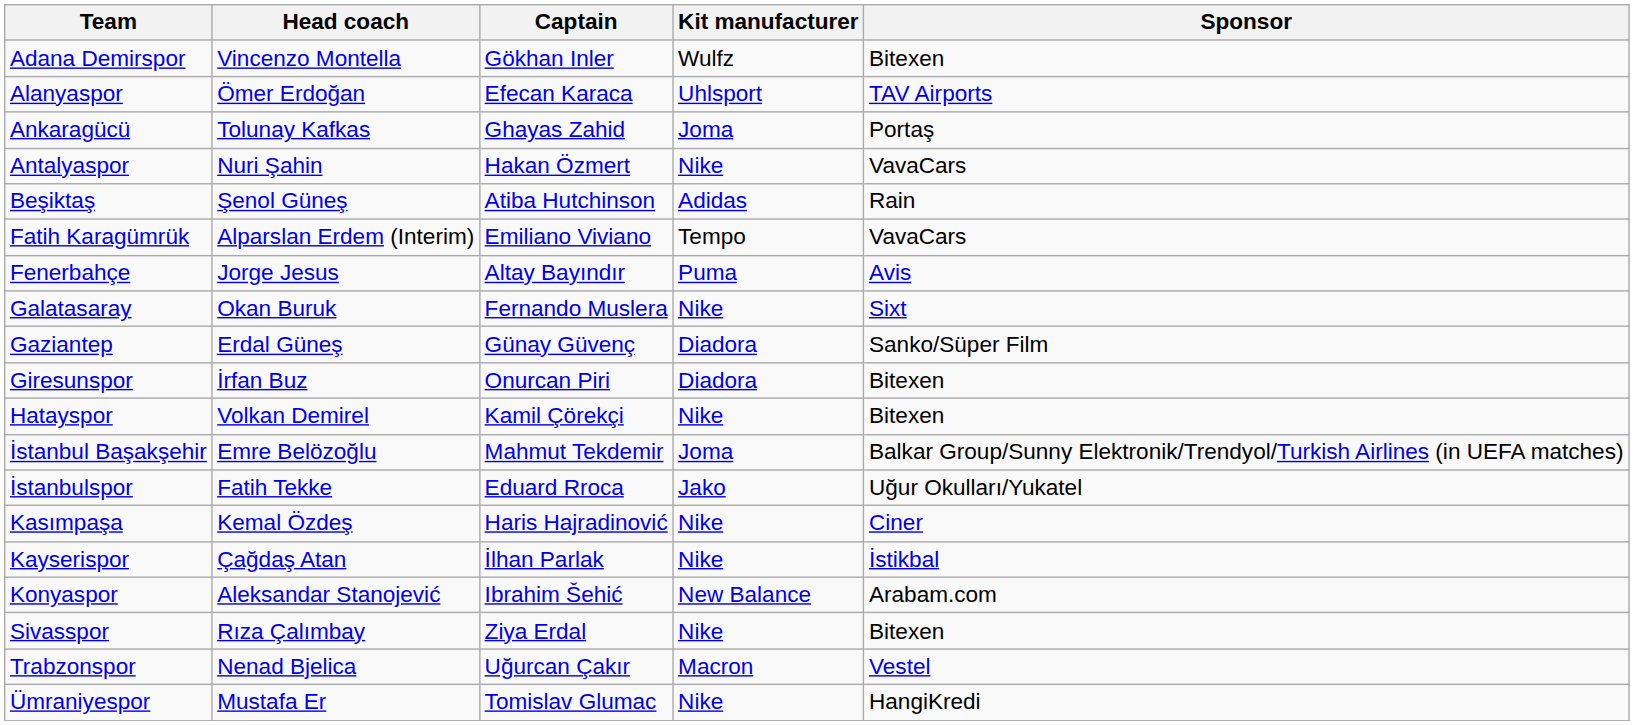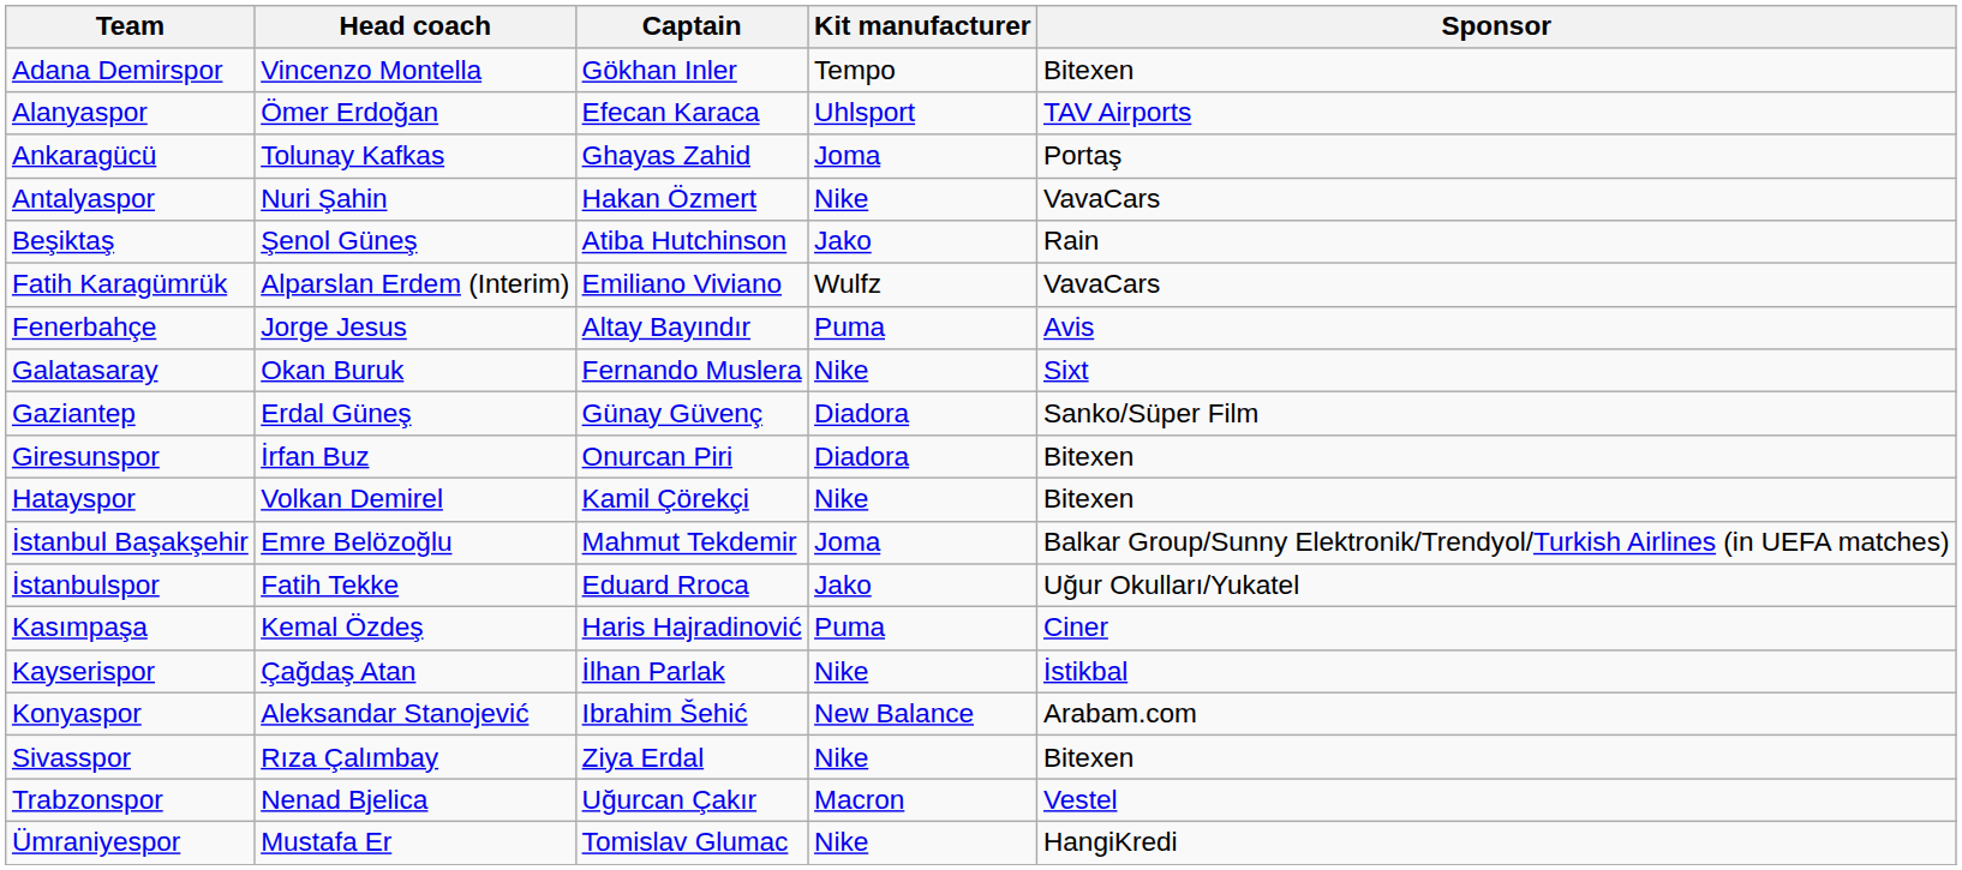 <table class="wikitable sortable" style="text-align: left;">
 <tr>
 <th>Team</th>
 <th>Head coach</th>
 <th>Captain</th>
 <th>Kit manufacturer</th>
 <th>Sponsor</th>
 </tr>
 <tr>
 <td><a href='#'>Adana Demirspor</a></td>
 <td> <a href='#'>Vincenzo Montella</a></td>
 <td> <a href='#'>Gökhan Inler</a></td>
-<td>Wulfz</td>
+<td>Tempo</td>
 <td>Bitexen</td>
 </tr>
 <tr>
 <td><a href='#'>Alanyaspor</a></td>
 <td> <a href='#'>Ömer Erdoğan</a></td>
 <td> <a href='#'>Efecan Karaca</a></td>
 <td><a href='#'>Uhlsport</a></td>
 <td><a href='#'>TAV Airports</a></td>
 </tr>
 <tr>
 <td><a href='#'>Ankaragücü</a></td>
 <td> <a href='#'>Tolunay Kafkas</a></td>
 <td> <a href='#'>Ghayas Zahid</a></td>
 <td><a href='#'>Joma</a></td>
 <td>Portaş</td>
 </tr>
 <tr>
 <td><a href='#'>Antalyaspor</a></td>
 <td> <a href='#'>Nuri Şahin</a></td>
 <td> <a href='#'>Hakan Özmert</a></td>
 <td><a href='#'>Nike</a></td>
 <td>VavaCars</td>
 </tr>
 <tr>
 <td><a href='#'>Beşiktaş</a></td>
 <td> <a href='#'>Şenol Güneş</a></td>
 <td> <a href='#'>Atiba Hutchinson</a></td>
-<td><a href='#'>Adidas</a></td>
+<td><a href='#'>Jako</a></td>
 <td>Rain</td>
 </tr>
 <tr>
 <td><a href='#'>Fatih Karagümrük</a></td>
 <td> <a href='#'>Alparslan Erdem</a> (Interim)</td>
 <td> <a href='#'>Emiliano Viviano</a></td>
-<td>Tempo</td>
+<td>Wulfz</td>
 <td>VavaCars</td>
 </tr>
 <tr>
 <td><a href='#'>Fenerbahçe</a></td>
 <td> <a href='#'>Jorge Jesus</a></td>
 <td> <a href='#'>Altay Bayındır</a></td>
 <td><a href='#'>Puma</a></td>
 <td><a href='#'>Avis</a></td>
 </tr>
 <tr>
 <td><a href='#'>Galatasaray</a></td>
 <td> <a href='#'>Okan Buruk</a></td>
 <td> <a href='#'>Fernando Muslera</a></td>
 <td><a href='#'>Nike</a></td>
 <td><a href='#'>Sixt</a></td>
 </tr>
 <tr>
 <td><a href='#'>Gaziantep</a></td>
 <td> <a href='#'>Erdal Güneş</a></td>
 <td> <a href='#'>Günay Güvenç</a></td>
 <td><a href='#'>Diadora</a></td>
 <td>Sanko/Süper Film</td>
 </tr>
 <tr>
 <td><a href='#'>Giresunspor</a></td>
 <td> <a href='#'>İrfan Buz</a></td>
 <td> <a href='#'>Onurcan Piri</a></td>
 <td><a href='#'>Diadora</a></td>
 <td>Bitexen</td>
 </tr>
 <tr>
 <td><a href='#'>Hatayspor</a></td>
 <td> <a href='#'>Volkan Demirel</a></td>
 <td> <a href='#'>Kamil Çörekçi</a></td>
 <td><a href='#'>Nike</a></td>
 <td>Bitexen</td>
 </tr>
 <tr>
 <td><a href='#'>İstanbul Başakşehir</a></td>
 <td> <a href='#'>Emre Belözoğlu</a></td>
 <td> <a href='#'>Mahmut Tekdemir</a></td>
 <td><a href='#'>Joma</a></td>
 <td>Balkar Group/Sunny Elektronik/Trendyol/<a href='#'>Turkish Airlines</a> (in UEFA matches)</td>
 </tr>
 <tr>
 <td><a href='#'>İstanbulspor</a></td>
 <td> <a href='#'>Fatih Tekke</a></td>
 <td> <a href='#'>Eduard Rroca</a></td>
 <td><a href='#'>Jako</a></td>
 <td>Uğur Okulları/Yukatel</td>
 </tr>
 <tr>
 <td><a href='#'>Kasımpaşa</a></td>
 <td> <a href='#'>Kemal Özdeş</a></td>
 <td> <a href='#'>Haris Hajradinović</a></td>
-<td><a href='#'>Nike</a></td>
+<td><a href='#'>Puma</a></td>
 <td><a href='#'>Ciner</a></td>
 </tr>
 <tr>
 <td><a href='#'>Kayserispor</a></td>
 <td> <a href='#'>Çağdaş Atan</a></td>
 <td> <a href='#'>İlhan Parlak</a></td>
 <td><a href='#'>Nike</a></td>
 <td><a href='#'>İstikbal</a></td>
 </tr>
 <tr>
 <td><a href='#'>Konyaspor</a></td>
 <td> <a href='#'>Aleksandar Stanojević</a></td>
 <td> <a href='#'>Ibrahim Šehić</a></td>
 <td><a href='#'>New Balance</a></td>
 <td>Arabam.com</td>
 </tr>
 <tr>
 <td><a href='#'>Sivasspor</a></td>
 <td> <a href='#'>Rıza Çalımbay</a></td>
 <td> <a href='#'>Ziya Erdal</a></td>
 <td><a href='#'>Nike</a></td>
 <td>Bitexen</td>
 </tr>
 <tr>
 <td><a href='#'>Trabzonspor</a></td>
 <td> <a href='#'>Nenad Bjelica</a></td>
 <td> <a href='#'>Uğurcan Çakır</a></td>
 <td><a href='#'>Macron</a></td>
 <td><a href='#'>Vestel</a></td>
 </tr>
 <tr>
 <td><a href='#'>Ümraniyespor</a></td>
 <td> <a href='#'>Mustafa Er</a></td>
 <td> <a href='#'>Tomislav Glumac</a></td>
 <td><a href='#'>Nike</a></td>
 <td>HangiKredi</td>
 </tr>
 <tr>
 </tr>
 </table>
